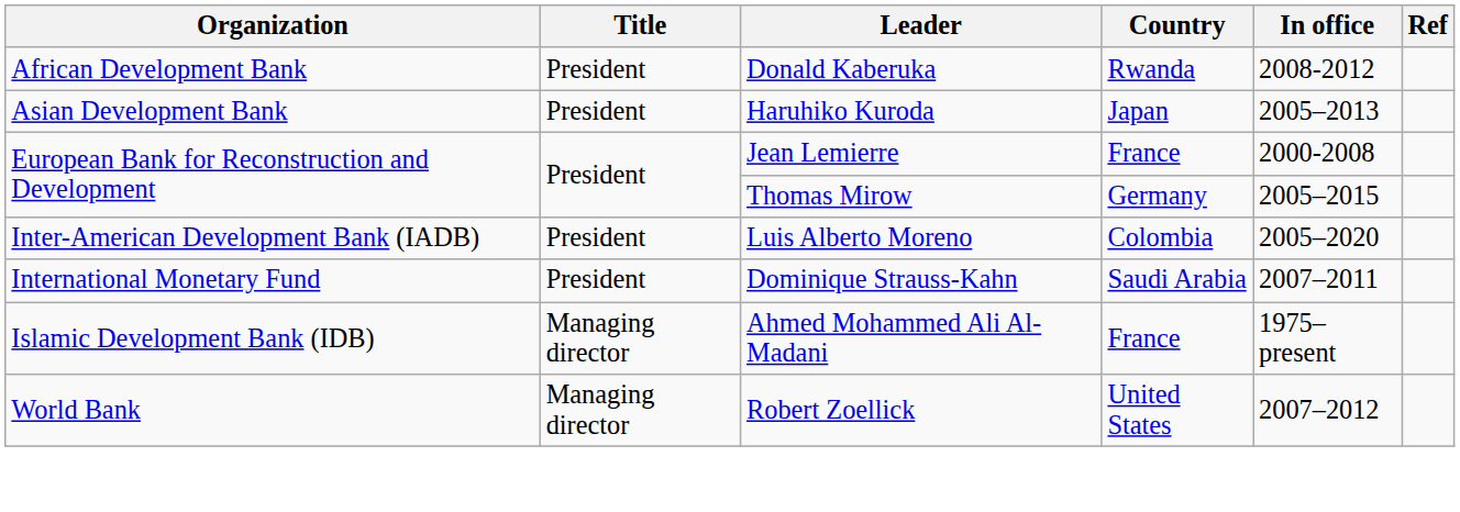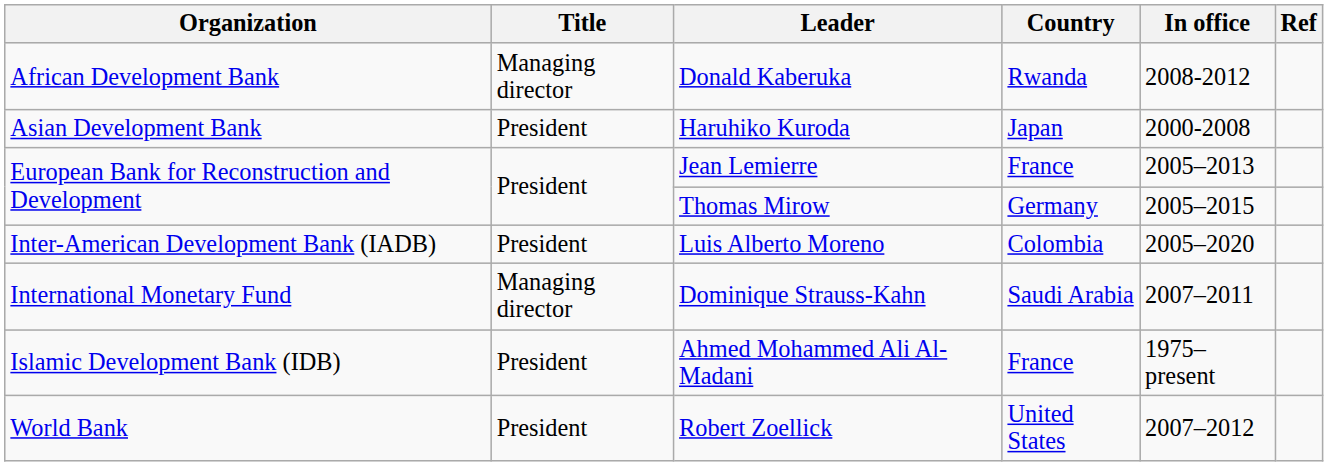 <table class="wikitable unsortable">
 <tr>
 <th>Organization</th>
 <th>Title</th>
 <th>Leader</th>
 <th>Country</th>
 <th>In office</th>
 <th>Ref</th>
 </tr>
 <tr>
 <td><a href='#'>African Development Bank</a></td>
-<td>President</td>
+<td>Managing director</td>
 <td><a href='#'>Donald Kaberuka</a></td>
 <td><a href='#'>Rwanda</a></td>
 <td>2008-2012</td>
 <td></td>
 </tr>
 <tr>
 <td><a href='#'>Asian Development Bank</a></td>
 <td>President</td>
 <td><a href='#'>Haruhiko Kuroda</a></td>
 <td><a href='#'>Japan</a></td>
-<td>2005–2013</td>
+<td>2000-2008</td>
 <td></td>
 </tr>
 <tr>
 <td rowspan="2"><a href='#'>European Bank for Reconstruction and Development</a></td>
 <td rowspan="2">President</td>
 <td><a href='#'>Jean Lemierre</a></td>
 <td><a href='#'>France</a></td>
-<td>2000-2008</td>
+<td>2005–2013</td>
 <td></td>
 </tr>
 <tr>
 <td><a href='#'>Thomas Mirow</a></td>
 <td><a href='#'>Germany</a></td>
 <td>2005–2015</td>
 <td></td>
 </tr>
 <tr>
 <td><a href='#'>Inter-American Development Bank</a> (IADB)</td>
 <td>President</td>
 <td><a href='#'>Luis Alberto Moreno</a></td>
 <td><a href='#'>Colombia</a></td>
 <td>2005–2020</td>
 <td></td>
 </tr>
 <tr>
 <td><a href='#'>International Monetary Fund</a></td>
-<td>President</td>
+<td>Managing director</td>
 <td><a href='#'>Dominique Strauss-Kahn</a></td>
 <td><a href='#'>Saudi Arabia</a></td>
 <td>2007–2011</td>
 <td></td>
 </tr>
 <tr>
 <td><a href='#'>Islamic Development Bank</a> (IDB)</td>
-<td>Managing director</td>
+<td>President</td>
 <td><a href='#'>Ahmed Mohammed Ali Al-Madani</a></td>
 <td><a href='#'>France</a></td>
 <td>1975–present </td>
 <td></td>
 </tr>
 <tr>
 <td><a href='#'>World Bank</a></td>
-<td>Managing director</td>
+<td>President</td>
 <td><a href='#'>Robert Zoellick</a></td>
 <td><a href='#'>United States</a></td>
 <td>2007–2012</td>
 <td></td>
 </tr>
 </table>
